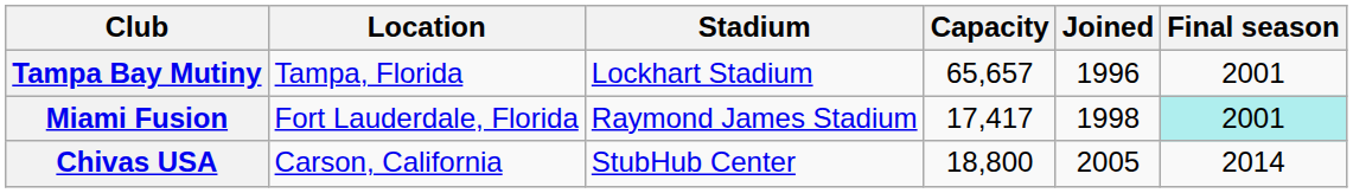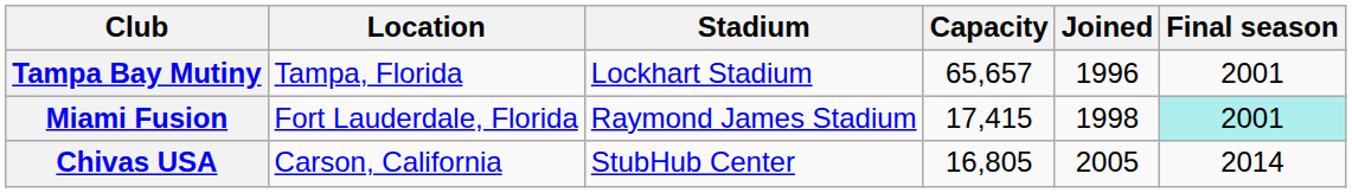 <table class="wikitable plainrowheaders sortable">
 <tr>
 <th scope="col">Club</th>
 <th scope="col">Location</th>
 <th scope="col">Stadium</th>
 <th scope="col">Capacity</th>
 <th scope="col">Joined</th>
 <th scope="col">Final season</th>
 </tr>
 <tr>
 <th scope="row"><a href='#'>Tampa Bay Mutiny</a></th>
 <td><a href='#'>Tampa, Florida</a></td>
 <td><a href='#'>Lockhart Stadium</a></td>
 <td align="center">65,657</td>
 <td align="center">1996</td>
 <td align="center">2001</td>
 </tr>
 <tr>
 <th scope="row"><a href='#'>Miami Fusion</a></th>
 <td><a href='#'>Fort Lauderdale, Florida</a></td>
 <td><a href='#'>Raymond James Stadium</a></td>
-<td align="center">17,417</td>
+<td align="center">17,415</td>
 <td align="center">1998</td>
 <td align="center" style="background: paleturquoise;">2001</td>
 </tr>
 <tr>
 <th scope="row"><a href='#'>Chivas USA</a></th>
 <td><a href='#'>Carson, California</a></td>
 <td><a href='#'>StubHub Center</a></td>
-<td align="center">18,800</td>
+<td align="center">16,805</td>
 <td align="center">2005</td>
 <td align="center">2014</td>
 </tr>
 </table>
